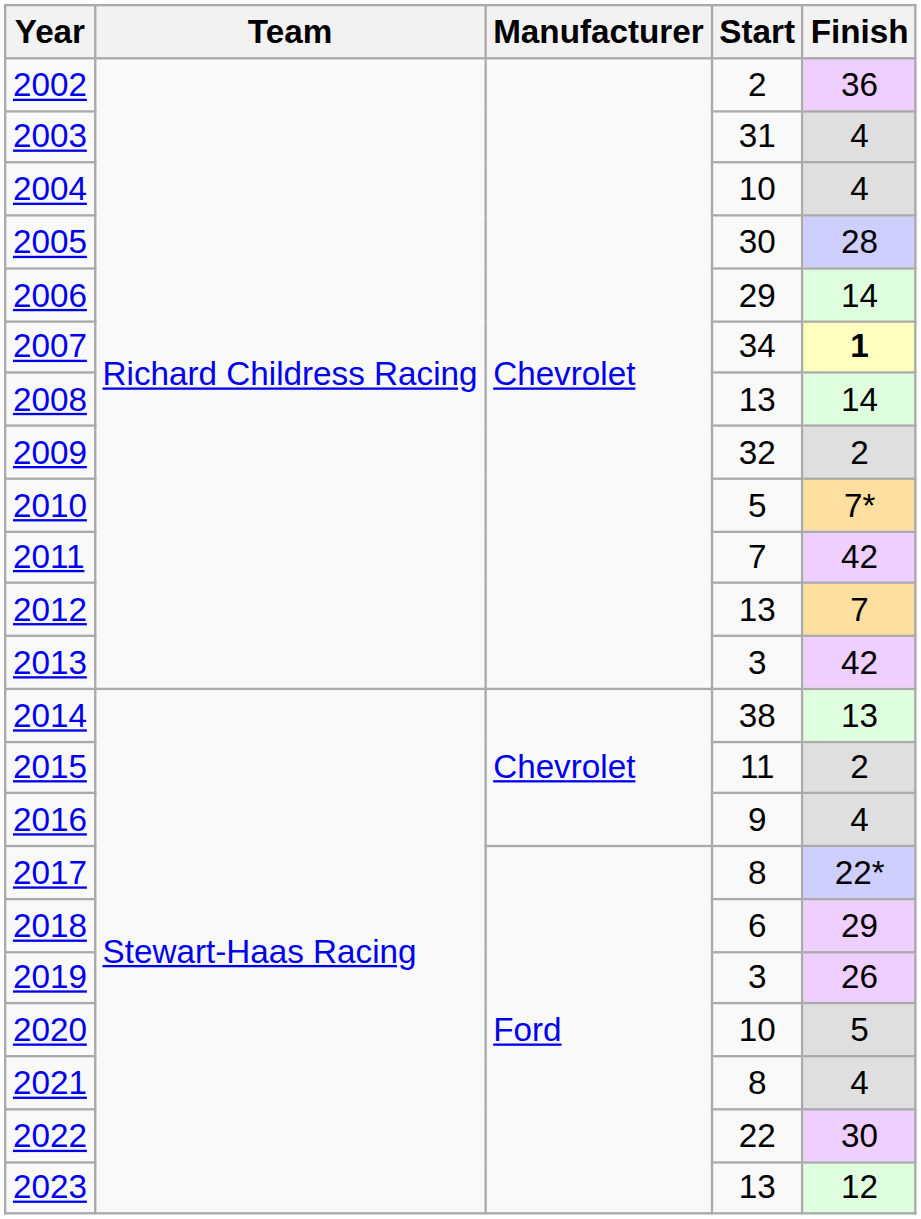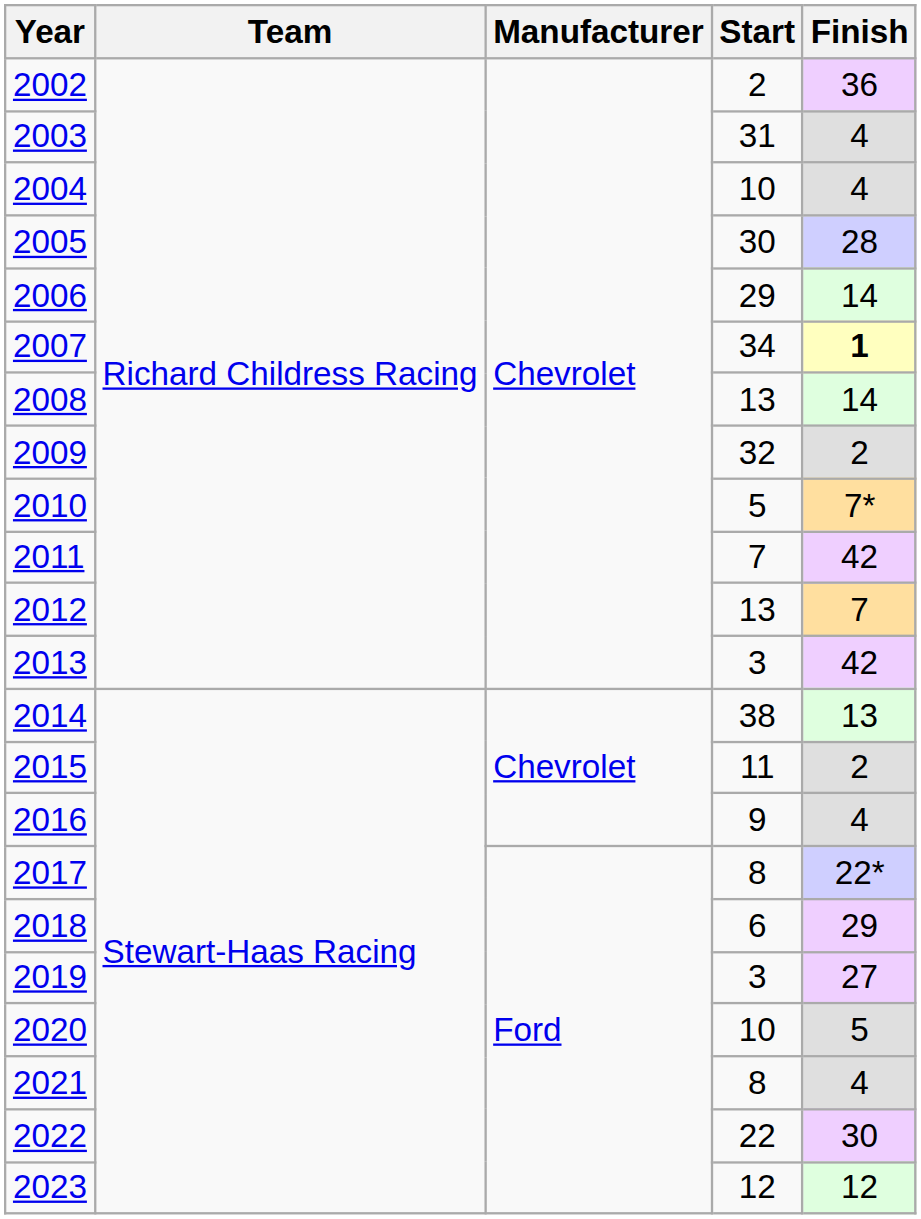 <table class="wikitable" style="font-size: 90%;">
 <tr>
 <th>Year</th>
 <th>Team</th>
 <th>Manufacturer</th>
 <th>Start</th>
 <th>Finish</th>
 </tr>
 <tr>
 <td><a href='#'>2002</a></td>
 <td rowspan=12><a href='#'>Richard Childress Racing</a></td>
 <td rowspan=12><a href='#'>Chevrolet</a></td>
 <td align=center>2</td>
 <td align=center style="background:#EFCFFF;">36</td>
 </tr>
 <tr>
 <td><a href='#'>2003</a></td>
 <td align=center>31</td>
 <td align=center style="background:#DFDFDF;">4</td>
 </tr>
 <tr>
 <td><a href='#'>2004</a></td>
 <td align=center>10</td>
 <td align=center style="background:#DFDFDF;">4</td>
 </tr>
 <tr>
 <td><a href='#'>2005</a></td>
 <td align=center>30</td>
 <td align=center style="background:#CFCFFF;">28</td>
 </tr>
 <tr>
 <td><a href='#'>2006</a></td>
 <td align=center>29</td>
 <td align=center style="background:#DFFFDF;">14</td>
 </tr>
 <tr>
 <td><a href='#'>2007</a></td>
 <td align=center>34</td>
 <td align=center style="background:#FFFFBF;"><strong>1</strong></td>
 </tr>
 <tr>
 <td><a href='#'>2008</a></td>
 <td align=center>13</td>
 <td align=center style="background:#DFFFDF;">14</td>
 </tr>
 <tr>
 <td><a href='#'>2009</a></td>
 <td align=center>32</td>
 <td align=center style="background:#DFDFDF;">2</td>
 </tr>
 <tr>
 <td><a href='#'>2010</a></td>
 <td align=center>5</td>
 <td align=center style="background:#FFDF9F;">7*</td>
 </tr>
 <tr>
 <td><a href='#'>2011</a></td>
 <td align=center>7</td>
 <td align=center style="background:#EFCFFF;">42</td>
 </tr>
 <tr>
 <td><a href='#'>2012</a></td>
 <td align=center>13</td>
 <td align=center style="background:#FFDF9F;">7</td>
 </tr>
 <tr>
 <td><a href='#'>2013</a></td>
 <td align=center>3</td>
 <td align=center style="background:#EFCFFF;">42</td>
 </tr>
 <tr>
 <td><a href='#'>2014</a></td>
 <td rowspan=10><a href='#'>Stewart-Haas Racing</a></td>
 <td rowspan=3><a href='#'>Chevrolet</a></td>
 <td align=center>38</td>
 <td align=center style="background:#DFFFDF;">13</td>
 </tr>
 <tr>
 <td><a href='#'>2015</a></td>
 <td align=center>11</td>
 <td align=center style="background:#DFDFDF;">2</td>
 </tr>
 <tr>
 <td><a href='#'>2016</a></td>
 <td align=center>9</td>
 <td align=center style="background:#DFDFDF;">4</td>
 </tr>
 <tr>
 <td><a href='#'>2017</a></td>
 <td rowspan=7><a href='#'>Ford</a></td>
 <td align=center>8</td>
 <td align=center style="background:#CFCFFF;">22*</td>
 </tr>
 <tr>
 <td><a href='#'>2018</a></td>
 <td align=center>6</td>
 <td align=center style="background:#EFCFFF;">29</td>
 </tr>
 <tr>
 <td><a href='#'>2019</a></td>
 <td align=center>3</td>
-<td align=center style="background:#EFCFFF;">26</td>
+<td align=center style="background:#EFCFFF;">27</td>
 </tr>
 <tr>
 <td><a href='#'>2020</a></td>
 <td align=center>10</td>
 <td align=center style="background:#DFDFDF;">5</td>
 </tr>
 <tr>
 <td><a href='#'>2021</a></td>
 <td align=center>8</td>
 <td align=center style="background:#DFDFDF;">4</td>
 </tr>
 <tr>
 <td><a href='#'>2022</a></td>
 <td align=center>22</td>
 <td align=center style="background:#EFCFFF;">30</td>
 </tr>
 <tr>
 <td><a href='#'>2023</a></td>
-<td align=center>13</td>
+<td align=center>12</td>
 <td align=center style="background:#DFFFDF;">12</td>
 </tr>
 </table>
